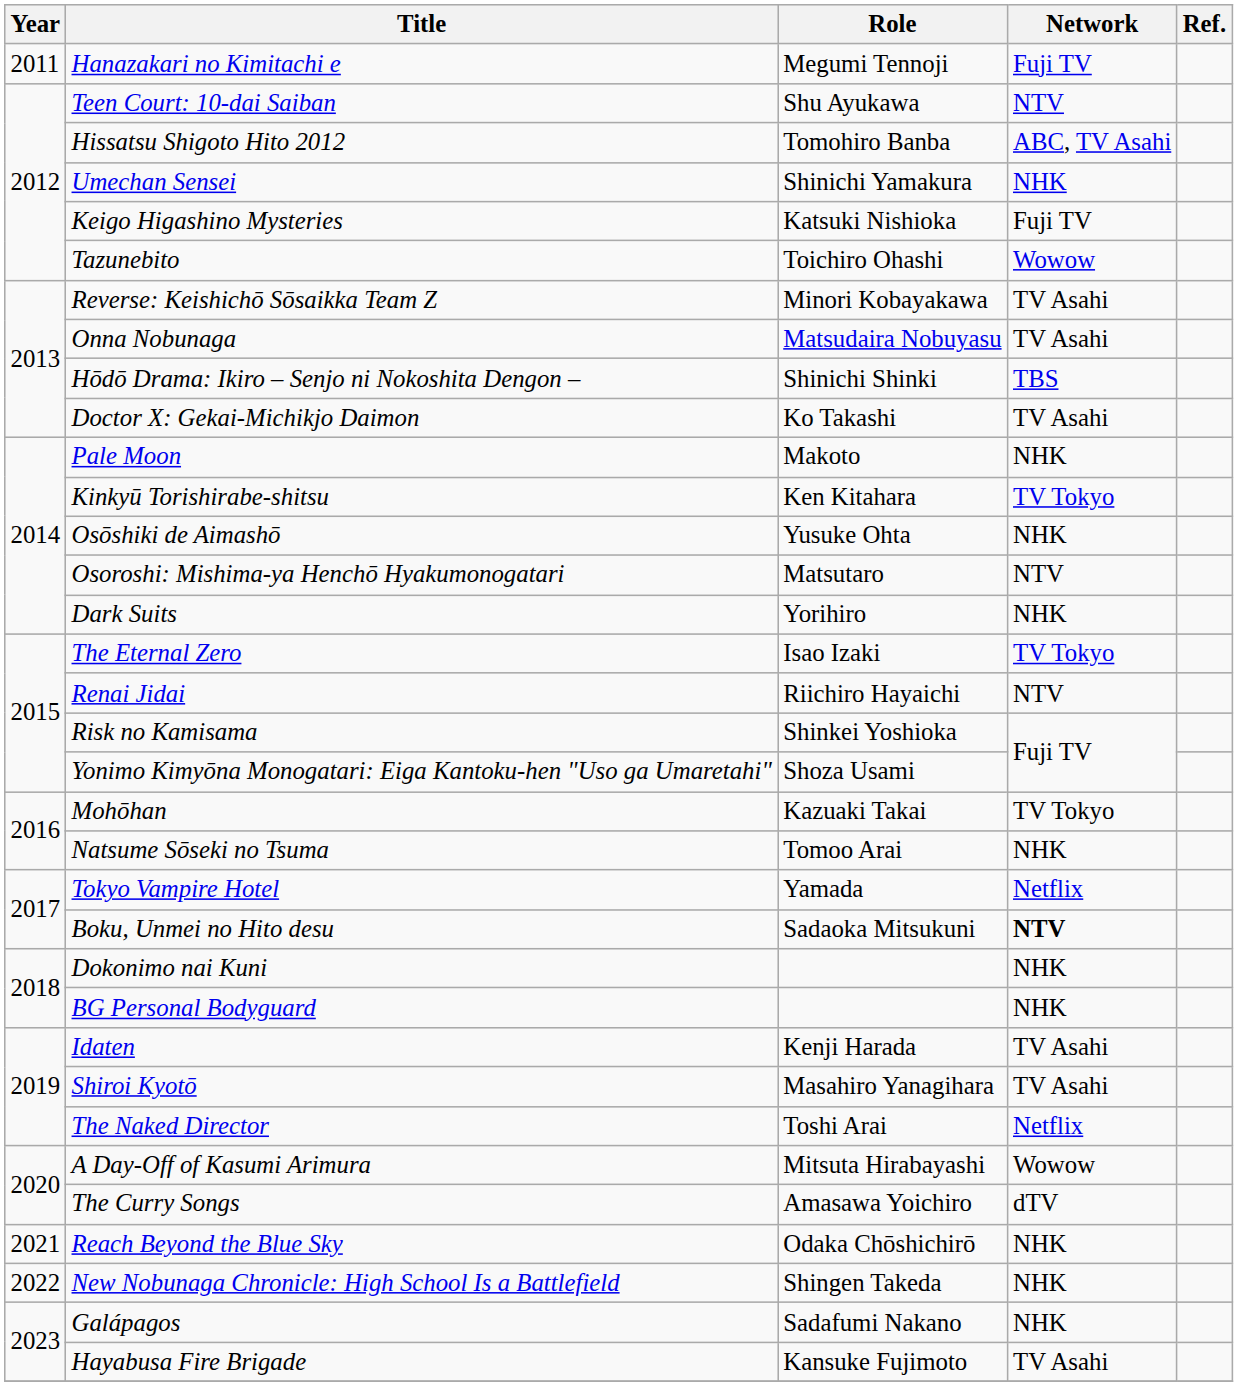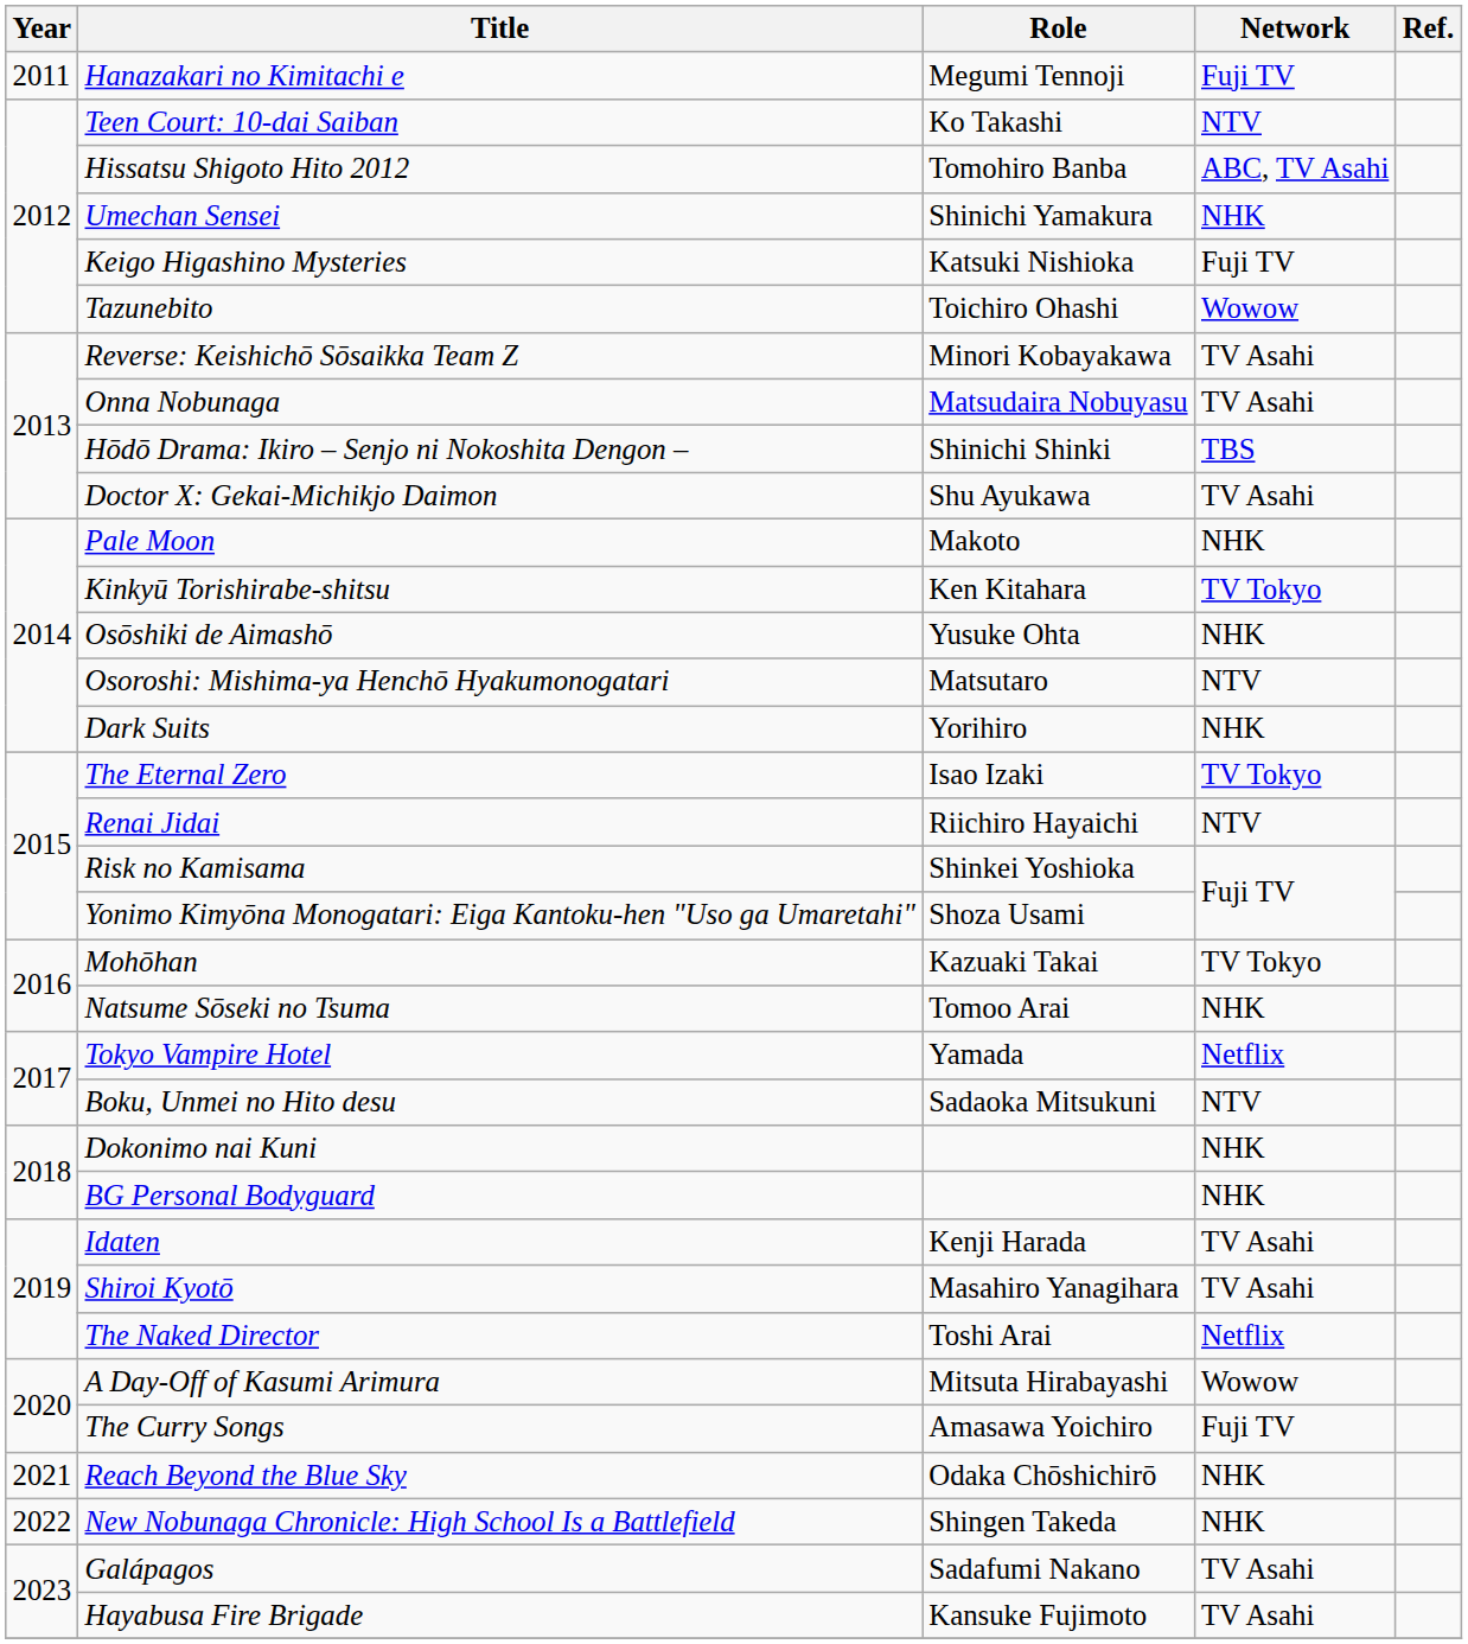 <table class="wikitable">
 <tr>
 <th>Year</th>
 <th>Title</th>
 <th>Role</th>
 <th>Network</th>
 <th>Ref.</th>
 </tr>
 <tr>
 <td>2011</td>
 <td><em><a href='#'>Hanazakari no Kimitachi e</a></em></td>
 <td>Megumi Tennoji</td>
 <td><a href='#'>Fuji TV</a></td>
 <td></td>
 </tr>
 <tr>
 <td rowspan="5">2012</td>
 <td><em><a href='#'>Teen Court: 10-dai Saiban</a></em></td>
-<td>Shu Ayukawa</td>
+<td>Ko Takashi</td>
 <td><a href='#'>NTV</a></td>
 <td></td>
 </tr>
 <tr>
 <td><em>Hissatsu Shigoto Hito 2012</em></td>
 <td>Tomohiro Banba</td>
 <td><a href='#'>ABC</a>, <a href='#'>TV Asahi</a></td>
 <td></td>
 </tr>
 <tr>
 <td><em><a href='#'>Umechan Sensei</a></em></td>
 <td>Shinichi Yamakura</td>
 <td><a href='#'>NHK</a></td>
 <td></td>
 </tr>
 <tr>
 <td><em>Keigo Higashino Mysteries</em></td>
 <td>Katsuki Nishioka</td>
 <td>Fuji TV</td>
 <td></td>
 </tr>
 <tr>
 <td><em>Tazunebito</em></td>
 <td>Toichiro Ohashi</td>
 <td><a href='#'>Wowow</a></td>
 <td></td>
 </tr>
 <tr>
 <td rowspan="4">2013</td>
 <td><em>Reverse: Keishichō Sōsaikka Team Z</em></td>
 <td>Minori Kobayakawa</td>
 <td>TV Asahi</td>
 <td></td>
 </tr>
 <tr>
 <td><em>Onna Nobunaga</em></td>
 <td><a href='#'>Matsudaira Nobuyasu</a></td>
 <td>TV Asahi</td>
 <td></td>
 </tr>
 <tr>
 <td><em>Hōdō Drama: Ikiro – Senjo ni Nokoshita Dengon –</em></td>
 <td>Shinichi Shinki</td>
 <td><a href='#'>TBS</a></td>
 <td></td>
 </tr>
 <tr>
 <td><em>Doctor X: Gekai-Michikjo Daimon</em></td>
-<td>Ko Takashi</td>
+<td>Shu Ayukawa</td>
 <td>TV Asahi</td>
 <td></td>
 </tr>
 <tr>
 <td rowspan="5">2014</td>
 <td><em><a href='#'>Pale Moon</a></em></td>
 <td>Makoto</td>
 <td>NHK</td>
 <td></td>
 </tr>
 <tr>
 <td><em>Kinkyū Torishirabe-shitsu</em></td>
 <td>Ken Kitahara</td>
 <td><a href='#'>TV Tokyo</a></td>
 <td></td>
 </tr>
 <tr>
 <td><em>Osōshiki de Aimashō</em></td>
 <td>Yusuke Ohta</td>
 <td>NHK</td>
 <td></td>
 </tr>
 <tr>
 <td><em>Osoroshi: Mishima-ya Henchō Hyakumonogatari</em></td>
 <td>Matsutaro</td>
 <td>NTV</td>
 <td></td>
 </tr>
 <tr>
 <td><em>Dark Suits</em></td>
 <td>Yorihiro</td>
 <td>NHK</td>
 <td></td>
 </tr>
 <tr>
 <td rowspan="4">2015</td>
 <td><em><a href='#'>The Eternal Zero</a></em></td>
 <td>Isao Izaki</td>
 <td><a href='#'>TV Tokyo</a></td>
 <td></td>
 </tr>
 <tr>
 <td><em><a href='#'>Renai Jidai</a></em></td>
 <td>Riichiro Hayaichi</td>
 <td>NTV</td>
 <td></td>
 </tr>
 <tr>
 <td><em>Risk no Kamisama</em></td>
 <td>Shinkei Yoshioka</td>
 <td rowspan="2">Fuji TV</td>
 <td></td>
 </tr>
 <tr>
 <td><em>Yonimo Kimyōna Monogatari: Eiga Kantoku-hen "Uso ga Umaretahi"</em></td>
 <td>Shoza Usami</td>
 <td></td>
 </tr>
 <tr>
 <td rowspan="2">2016</td>
 <td><em>Mohōhan</em></td>
 <td>Kazuaki Takai</td>
 <td>TV Tokyo</td>
 <td></td>
 </tr>
 <tr>
 <td><em>Natsume Sōseki no Tsuma</em></td>
 <td>Tomoo Arai</td>
 <td>NHK</td>
 <td></td>
 </tr>
 <tr>
 <td rowspan="2">2017</td>
 <td><em><a href='#'>Tokyo Vampire Hotel</a></em></td>
 <td>Yamada</td>
 <td><a href='#'>Netflix</a></td>
 <td></td>
 </tr>
 <tr>
 <td><em>Boku, Unmei no Hito desu</em></td>
 <td>Sadaoka Mitsukuni</td>
-<td><strong>NTV</strong></td>
+<td>NTV</td>
 <td></td>
 </tr>
 <tr>
 <td rowspan="2">2018</td>
 <td><em>Dokonimo nai Kuni</em></td>
 <td></td>
 <td>NHK</td>
 <td></td>
 </tr>
 <tr>
 <td><em><a href='#'>BG Personal Bodyguard</a></em></td>
 <td></td>
 <td>NHK</td>
 <td></td>
 </tr>
 <tr>
 <td rowspan="3">2019</td>
 <td><em><a href='#'>Idaten</a></em></td>
 <td>Kenji Harada</td>
 <td>TV Asahi</td>
 <td></td>
 </tr>
 <tr>
 <td><em><a href='#'>Shiroi Kyotō</a></em></td>
 <td>Masahiro Yanagihara</td>
 <td>TV Asahi</td>
 <td></td>
 </tr>
 <tr>
 <td><em><a href='#'>The Naked Director</a></em></td>
 <td>Toshi Arai</td>
 <td><a href='#'>Netflix</a></td>
 <td></td>
 </tr>
 <tr>
 <td rowspan="2">2020</td>
 <td><em>A Day-Off of Kasumi Arimura</em></td>
 <td>Mitsuta Hirabayashi</td>
 <td>Wowow</td>
 <td></td>
 </tr>
 <tr>
 <td><em>The Curry Songs</em></td>
 <td>Amasawa Yoichiro</td>
-<td>dTV</td>
+<td>Fuji TV</td>
 <td></td>
 </tr>
 <tr>
 <td>2021</td>
 <td><em><a href='#'>Reach Beyond the Blue Sky</a></em></td>
 <td>Odaka Chōshichirō</td>
 <td>NHK</td>
 <td></td>
 </tr>
 <tr>
 <td>2022</td>
 <td><em><a href='#'>New Nobunaga Chronicle: High School Is a Battlefield</a></em></td>
 <td>Shingen Takeda</td>
 <td>NHK</td>
 <td></td>
 </tr>
 <tr>
 <td rowspan="2">2023</td>
 <td><em>Galápagos</em></td>
 <td>Sadafumi Nakano</td>
-<td>NHK</td>
+<td>TV Asahi</td>
 <td></td>
 </tr>
 <tr>
 <td><em>Hayabusa Fire Brigade</em></td>
 <td>Kansuke Fujimoto</td>
 <td>TV Asahi</td>
 <td></td>
 </tr>
 <tr>
 </tr>
 </table>
